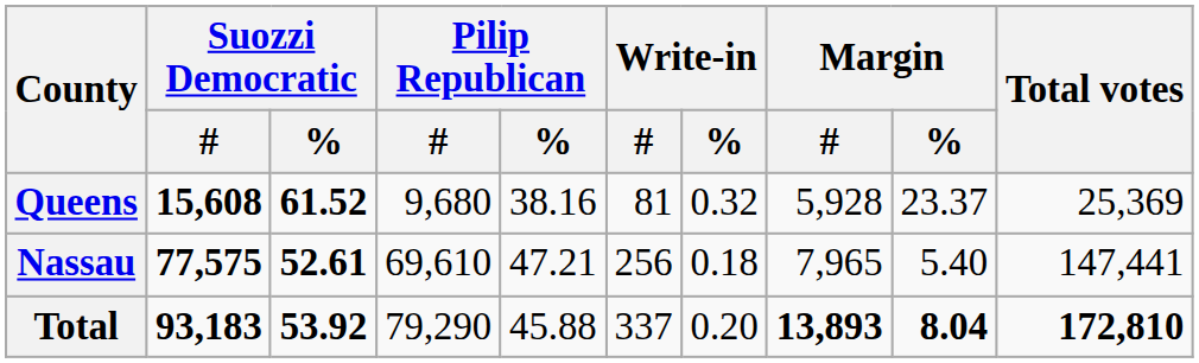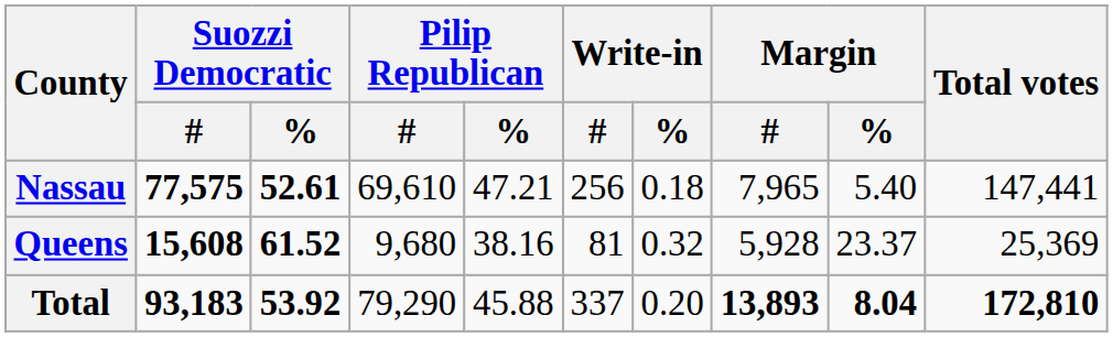 <table class="wikitable sortable" style="text-align:right">
 <tr>
 <th rowspan="2">County</th>
 <th colspan="2"><a href='#'>Suozzi</a><br><a href='#'>Democratic</a></th>
 <th colspan="2"><a href='#'>Pilip</a><br><a href='#'>Republican</a></th>
 <th colspan="2">Write-in</th>
 <th colspan="2">Margin</th>
 <th rowspan="2">Total votes</th>
 </tr>
 <tr>
 <th data-sort-type="number">#</th>
 <th data-sort-type="number">%</th>
 <th data-sort-type="number">#</th>
 <th data-sort-type="number">%</th>
 <th data-sort-type="number">#</th>
 <th data-sort-type="number">%</th>
 <th data-sort-type="number">#</th>
 <th data-sort-type="number">%</th>
 </tr>
 <tr>
+<th><a href='#'>Nassau</a> </th>
+<td><strong>77,575</strong></td>
+<td><strong>52.61</strong></td>
+<td>69,610</td>
+<td>47.21</td>
+<td>256</td>
+<td>0.18</td>
+<td>7,965</td>
+<td>5.40</td>
+<td>147,441</td>
+</tr>
+<tr>
 <th><a href='#'>Queens</a> </th>
 <td><strong>15,608</strong></td>
 <td><strong>61.52</strong></td>
 <td>9,680</td>
 <td>38.16</td>
 <td>81</td>
 <td>0.32</td>
 <td>5,928</td>
 <td>23.37</td>
 <td>25,369</td>
-</tr>
-<tr>
-<th><a href='#'>Nassau</a> </th>
-<td><strong>77,575</strong></td>
-<td><strong>52.61</strong></td>
-<td>69,610</td>
-<td>47.21</td>
-<td>256</td>
-<td>0.18</td>
-<td>7,965</td>
-<td>5.40</td>
-<td>147,441</td>
 </tr>
 <tr>
 <th>Total</th>
 <td><strong>93,183</strong></td>
 <td><strong>53.92</strong></td>
 <td>79,290</td>
 <td>45.88</td>
 <td>337</td>
 <td>0.20</td>
 <td><strong>13,893</strong></td>
 <td><strong>8.04</strong></td>
 <td><strong>172,810</strong></td>
 </tr>
 </table>
